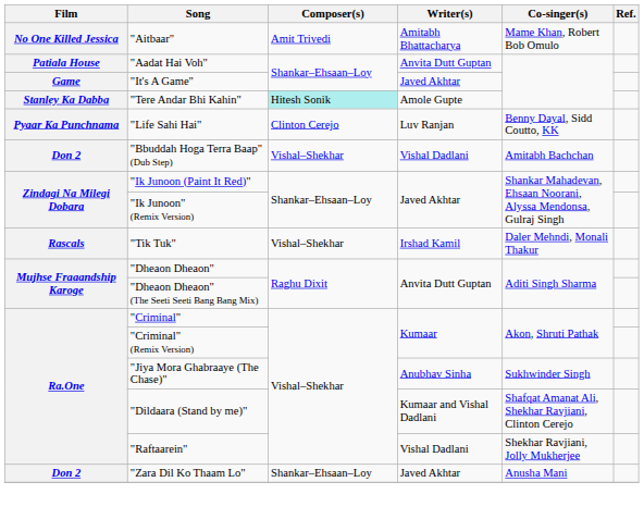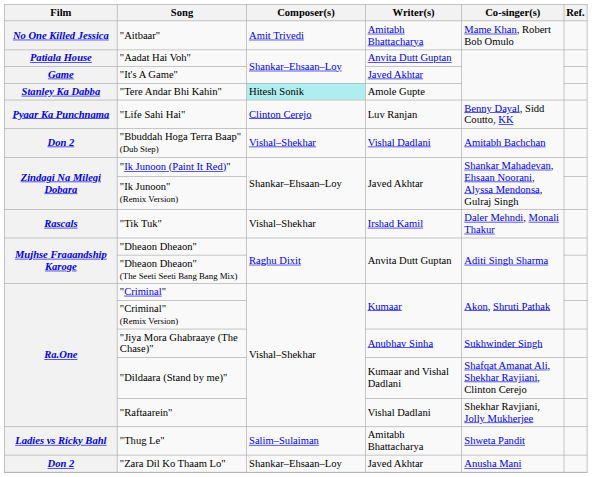 <table class="wikitable plainrowheaders" width="100%" textcolor:#000;">
 <tr>
 <th scope="col" width=20%><strong>Film</strong></th>
 <th scope="col" width=23%><strong>Song</strong></th>
 <th scope="col" width=21%><strong>Composer(s)</strong></th>
 <th scope="col" width=17%><strong>Writer(s)</strong></th>
 <th scope="col" width=18%><strong>Co-singer(s)</strong></th>
 <th scope="col" width=1%><strong>Ref.</strong></th>
 </tr>
 <tr>
 <th scope="row"><em><a href='#'>No One Killed Jessica</a></em></th>
 <td>"Aitbaar"</td>
 <td><a href='#'>Amit Trivedi</a></td>
 <td><a href='#'>Amitabh Bhattacharya</a></td>
 <td><a href='#'>Mame Khan</a>, Robert Bob Omulo</td>
 <td></td>
 </tr>
 <tr>
 <th scope="row"><em><a href='#'>Patiala House</a></em></th>
 <td>"Aadat Hai Voh"</td>
 <td rowspan="2"><a href='#'>Shankar–Ehsaan–Loy</a></td>
 <td><a href='#'>Anvita Dutt Guptan</a></td>
 <td rowspan="3"></td>
 <td></td>
 </tr>
 <tr>
 <th scope="row"><em><a href='#'>Game</a></em></th>
 <td>"It's A Game"</td>
 <td><a href='#'>Javed Akhtar</a></td>
 <td></td>
 </tr>
 <tr>
 <th scope="row"><em><a href='#'>Stanley Ka Dabba</a></em></th>
 <td>"Tere Andar Bhi Kahin"</td>
 <td style="background: paleturquoise;">Hitesh Sonik</td>
 <td>Amole Gupte</td>
 <td></td>
 </tr>
 <tr>
 <th scope="row"><em><a href='#'>Pyaar Ka Punchnama</a></em></th>
 <td>"Life Sahi Hai"</td>
 <td><a href='#'>Clinton Cerejo</a></td>
 <td>Luv Ranjan</td>
 <td><a href='#'>Benny Dayal</a>, Sidd Coutto, <a href='#'>KK</a></td>
 <td></td>
 </tr>
 <tr>
 <th scope="row"><em><a href='#'>Don 2</a></em></th>
 <td>"Bbuddah Hoga Terra Baap"<br><small>(Dub Step)</small></td>
 <td><a href='#'>Vishal–Shekhar</a></td>
 <td><a href='#'>Vishal Dadlani</a></td>
 <td><a href='#'>Amitabh Bachchan</a></td>
 <td></td>
 </tr>
 <tr>
 <th scope="row" rowspan="2"><em><a href='#'>Zindagi Na Milegi Dobara</a></em></th>
 <td>"<a href='#'>Ik Junoon (Paint It Red)</a>"</td>
 <td rowspan="2">Shankar–Ehsaan–Loy</td>
 <td rowspan="2">Javed Akhtar</td>
 <td rowspan="2"><a href='#'>Shankar Mahadevan</a>, <a href='#'>Ehsaan Noorani</a>, <a href='#'>Alyssa Mendonsa</a>, Gulraj Singh</td>
 <td></td>
 </tr>
 <tr>
 <td>"Ik Junoon"<br><small>(Remix Version)</small></td>
 <td></td>
 </tr>
 <tr>
 <th scope="row"><em><a href='#'>Rascals</a></em></th>
 <td>"Tik Tuk"</td>
 <td>Vishal–Shekhar</td>
 <td><a href='#'>Irshad Kamil</a></td>
 <td><a href='#'>Daler Mehndi</a>, <a href='#'>Monali Thakur</a></td>
 <td></td>
 </tr>
 <tr>
 <th scope="row" rowspan="2"><em><a href='#'>Mujhse Fraaandship Karoge</a></em></th>
 <td>"Dheaon Dheaon"</td>
 <td rowspan="2"><a href='#'>Raghu Dixit</a></td>
 <td rowspan="2">Anvita Dutt Guptan</td>
 <td rowspan="2"><a href='#'>Aditi Singh Sharma</a></td>
 <td></td>
 </tr>
 <tr>
 <td>"Dheaon Dheaon"<br><small>(The Seeti Seeti Bang Bang Mix)</small></td>
 <td></td>
 </tr>
 <tr>
 <th scope="row" rowspan="5"><em><a href='#'>Ra.One</a></em></th>
 <td>"<a href='#'>Criminal</a>"</td>
 <td rowspan="5">Vishal–Shekhar</td>
 <td rowspan="2"><a href='#'>Kumaar</a></td>
 <td rowspan="2"><a href='#'>Akon</a>, <a href='#'>Shruti Pathak</a></td>
 <td></td>
 </tr>
 <tr>
 <td>"Criminal"<br><small>(Remix Version)</small></td>
 <td></td>
 </tr>
 <tr>
 <td>"Jiya Mora Ghabraaye (The Chase)"</td>
 <td><a href='#'>Anubhav Sinha</a></td>
 <td><a href='#'>Sukhwinder Singh</a></td>
 <td></td>
 </tr>
 <tr>
 <td>"Dildaara (Stand by me)"</td>
 <td>Kumaar and Vishal Dadlani</td>
 <td><a href='#'>Shafqat Amanat Ali</a>, <a href='#'>Shekhar Ravjiani</a>, Clinton Cerejo</td>
 <td></td>
 </tr>
 <tr>
 <td>"Raftaarein"</td>
 <td>Vishal Dadlani</td>
 <td>Shekhar Ravjiani, <a href='#'>Jolly Mukherjee</a></td>
 <td></td>
 </tr>
 <tr>
+<th scope="row"><em><a href='#'>Ladies vs Ricky Bahl</a></em></th>
+<td>"Thug Le"</td>
+<td><a href='#'>Salim–Sulaiman</a></td>
+<td>Amitabh Bhattacharya</td>
+<td><a href='#'>Shweta Pandit</a></td>
+<td></td>
+</tr>
+<tr>
 <th scope="row"><em><a href='#'>Don 2</a></em></th>
 <td>"Zara Dil Ko Thaam Lo"</td>
 <td>Shankar–Ehsaan–Loy</td>
 <td>Javed Akhtar</td>
 <td><a href='#'>Anusha Mani</a></td>
 <td></td>
 </tr>
 <tr>
 </tr>
 </table>
